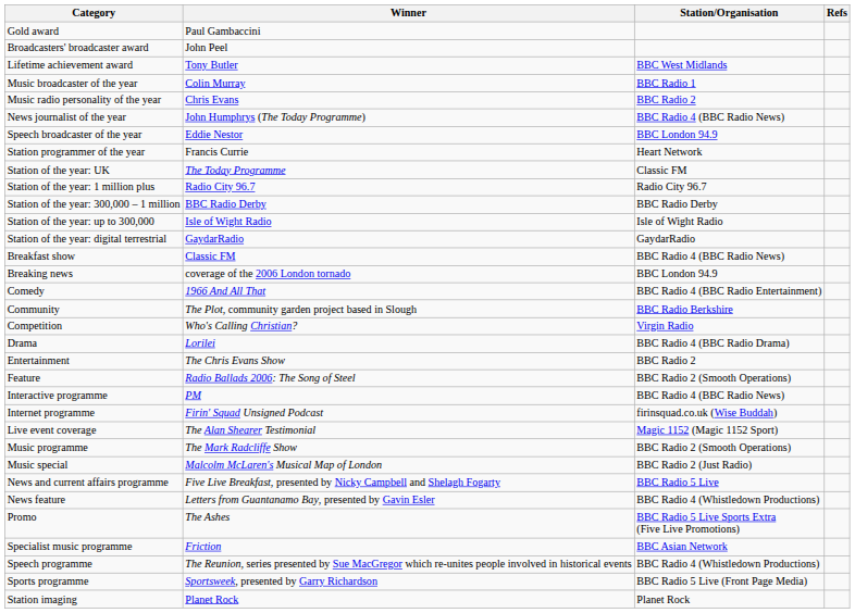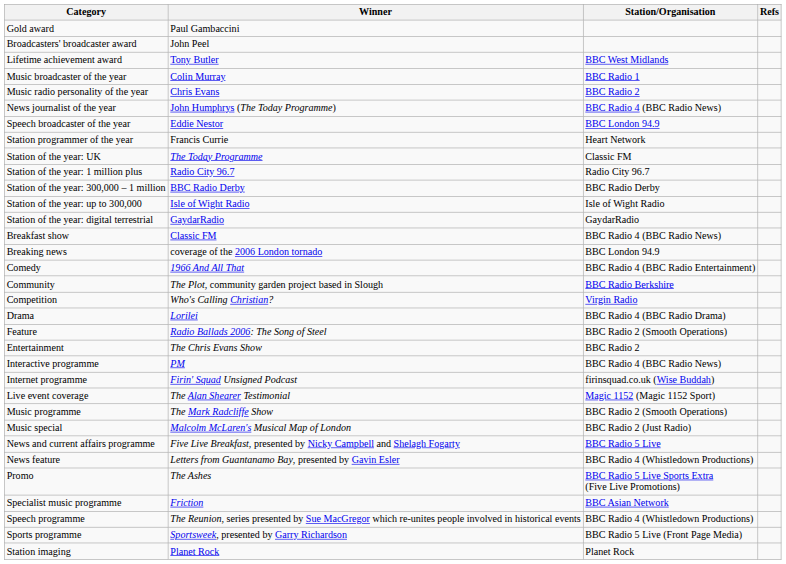 <table class="wikitable sortable">
 <tr>
 <th class=unsortable>Category</th>
 <th class=unsortable>Winner</th>
 <th>Station/Organisation</th>
 <th class=unsortable>Refs</th>
 </tr>
 <tr style="vertical-align: top;">
 <td>Gold award</td>
 <td>Paul Gambaccini</td>
 <td></td>
 <td></td>
 </tr>
 <tr style="vertical-align: top;">
 <td>Broadcasters' broadcaster award</td>
 <td>John Peel</td>
 <td></td>
 <td></td>
 </tr>
 <tr style="vertical-align: top;">
 <td>Lifetime achievement award</td>
 <td><a href='#'>Tony Butler</a></td>
 <td><a href='#'>BBC West Midlands</a></td>
 <td></td>
 </tr>
 <tr style="vertical-align: top;">
 <td>Music broadcaster of the year</td>
 <td><a href='#'>Colin Murray</a></td>
 <td><a href='#'>BBC Radio 1</a></td>
 <td></td>
 </tr>
 <tr style="vertical-align: top;">
 <td>Music radio personality of the year</td>
 <td><a href='#'>Chris Evans</a></td>
 <td><a href='#'>BBC Radio 2</a></td>
 <td></td>
 </tr>
 <tr style="vertical-align: top;">
 <td>News journalist of the year</td>
 <td><a href='#'>John Humphrys</a> (<em>The Today Programme</em>)</td>
 <td><a href='#'>BBC Radio 4</a> (BBC Radio News)</td>
 <td></td>
 </tr>
 <tr style="vertical-align: top;">
 <td>Speech broadcaster of the year</td>
 <td><a href='#'>Eddie Nestor</a></td>
 <td><a href='#'>BBC London 94.9</a></td>
 <td></td>
 </tr>
 <tr style="vertical-align: top;">
 <td>Station programmer of the year</td>
 <td>Francis Currie</td>
 <td>Heart Network</td>
 <td></td>
 </tr>
 <tr style="vertical-align: top;">
 <td>Station of the year: UK</td>
 <td><em><a href='#'>The Today Programme</a></em></td>
 <td>Classic FM</td>
 <td></td>
 </tr>
 <tr style="vertical-align: top;">
 <td>Station of the year: 1 million plus</td>
 <td><a href='#'>Radio City 96.7</a></td>
 <td>Radio City 96.7</td>
 <td></td>
 </tr>
 <tr style="vertical-align: top;">
 <td>Station of the year: 300,000 – 1 million</td>
 <td><a href='#'>BBC Radio Derby</a></td>
 <td>BBC Radio Derby</td>
 <td></td>
 </tr>
 <tr style="vertical-align: top;">
 <td>Station of the year: up to 300,000</td>
 <td><a href='#'>Isle of Wight Radio</a></td>
 <td>Isle of Wight Radio</td>
 <td></td>
 </tr>
 <tr style="vertical-align: top;">
 <td>Station of the year: digital terrestrial</td>
 <td><a href='#'>GaydarRadio</a></td>
 <td>GaydarRadio</td>
 <td></td>
 </tr>
 <tr style="vertical-align: top;">
 <td>Breakfast show</td>
 <td><a href='#'>Classic FM</a></td>
 <td>BBC Radio 4 (BBC Radio News)</td>
 <td></td>
 </tr>
 <tr style="vertical-align: top;">
 <td>Breaking news</td>
 <td>coverage of the <a href='#'>2006 London tornado</a></td>
 <td>BBC London 94.9</td>
 <td></td>
 </tr>
 <tr style="vertical-align: top;">
 <td>Comedy</td>
 <td><em><a href='#'>1966 And All That</a></em></td>
 <td>BBC Radio 4 (BBC Radio Entertainment)</td>
 <td></td>
 </tr>
 <tr style="vertical-align: top;">
 <td>Community</td>
 <td><em>The Plot</em>, community garden project based in Slough</td>
 <td><a href='#'>BBC Radio Berkshire</a></td>
 <td></td>
 </tr>
 <tr style="vertical-align: top;">
 <td>Competition</td>
 <td><em>Who's Calling <a href='#'>Christian</a>?</em></td>
 <td><a href='#'>Virgin Radio</a></td>
 <td></td>
 </tr>
 <tr style="vertical-align: top;">
 <td>Drama</td>
 <td><em><a href='#'>Lorilei</a></em></td>
 <td>BBC Radio 4 (BBC Radio Drama)</td>
 <td></td>
 </tr>
 <tr style="vertical-align: top;">
+<td>Feature</td>
+<td><em><a href='#'>Radio Ballads 2006</a>: The Song of Steel</em></td>
+<td>BBC Radio 2 (Smooth Operations)</td>
+<td></td>
+</tr>
+<tr style="vertical-align: top;">
 <td>Entertainment</td>
 <td><em>The Chris Evans Show</em></td>
 <td>BBC Radio 2</td>
-<td></td>
-</tr>
-<tr style="vertical-align: top;">
-<td>Feature</td>
-<td><em><a href='#'>Radio Ballads 2006</a>: The Song of Steel</em></td>
-<td>BBC Radio 2 (Smooth Operations)</td>
 <td></td>
 </tr>
 <tr style="vertical-align: top;">
 <td>Interactive programme</td>
 <td><em><a href='#'>PM</a></em></td>
 <td>BBC Radio 4 (BBC Radio News)</td>
 <td></td>
 </tr>
 <tr style="vertical-align: top;">
 <td>Internet programme</td>
 <td><em><a href='#'>Firin' Squad</a> Unsigned Podcast</em></td>
 <td>firinsquad.co.uk (<a href='#'>Wise Buddah</a>)</td>
 <td></td>
 </tr>
 <tr style="vertical-align: top;">
 <td>Live event coverage</td>
 <td><em>The <a href='#'>Alan Shearer</a> Testimonial</em></td>
 <td><a href='#'>Magic 1152</a> (Magic 1152 Sport)</td>
 <td></td>
 </tr>
 <tr style="vertical-align: top;">
 <td>Music programme</td>
 <td><em>The <a href='#'>Mark Radcliffe</a> Show</em></td>
 <td>BBC Radio 2 (Smooth Operations)</td>
 <td></td>
 </tr>
 <tr style="vertical-align: top;">
 <td>Music special</td>
 <td><em><a href='#'>Malcolm McLaren's</a> Musical Map of London</em></td>
 <td>BBC Radio 2 (Just Radio)</td>
 <td></td>
 </tr>
 <tr style="vertical-align: top;">
 <td>News and current affairs programme</td>
 <td><em>Five Live Breakfast</em>, presented by <a href='#'>Nicky Campbell</a> and <a href='#'>Shelagh Fogarty</a></td>
 <td><a href='#'>BBC Radio 5 Live</a></td>
 <td></td>
 </tr>
 <tr style="vertical-align: top;">
 <td>News feature</td>
 <td><em>Letters from Guantanamo Bay</em>, presented by <a href='#'>Gavin Esler</a></td>
 <td>BBC Radio 4 (Whistledown Productions)</td>
 <td></td>
 </tr>
 <tr style="vertical-align: top;">
 <td>Promo</td>
 <td><em>The Ashes</em></td>
 <td><a href='#'>BBC Radio 5 Live Sports Extra</a><br>(Five Live Promotions)</td>
 <td></td>
 </tr>
 <tr style="vertical-align: top;">
 <td>Specialist music programme</td>
 <td><em><a href='#'>Friction</a></em></td>
 <td><a href='#'>BBC Asian Network</a></td>
 <td></td>
 </tr>
 <tr style="vertical-align: top;">
 <td>Speech programme</td>
 <td><em>The Reunion</em>, series presented by <a href='#'>Sue MacGregor</a> which re-unites people involved in historical events</td>
 <td>BBC Radio 4 (Whistledown Productions)</td>
 <td></td>
 </tr>
 <tr style="vertical-align: top;">
 <td>Sports programme</td>
 <td><em><a href='#'>Sportsweek</a></em>, presented by <a href='#'>Garry Richardson</a></td>
 <td>BBC Radio 5 Live (Front Page Media)</td>
 <td></td>
 </tr>
 <tr style="vertical-align: top;">
 <td>Station imaging</td>
 <td><a href='#'>Planet Rock</a></td>
 <td>Planet Rock</td>
 <td></td>
 </tr>
 </table>
